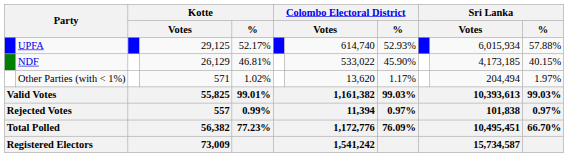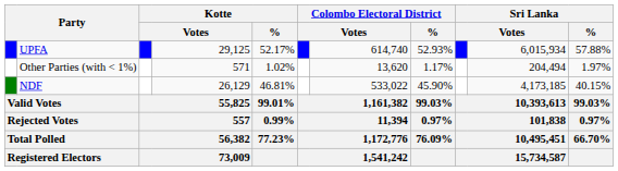 <table class="wikitable">
 <tr>
 <th colspan="2" width="144px"rowspan="2">Party</th>
 <th colspan="3" width="216px">Kotte</th>
 <th colspan="3" width="216px"><a href='#'>Colombo Electoral District</a></th>
 <th colspan="3" width="216px">Sri Lanka</th>
 </tr>
 <tr>
 <th colspan="2" width="144px">Votes</th>
 <th>%</th>
 <th colspan="2" width="144px">Votes</th>
 <th>%</th>
 <th colspan="2" width="144px">Votes</th>
 <th>%</th>
 </tr>
 <tr>
 <td style="background-color:blue;" width="10px"></td>
 <td style="text-align:left;"><a href='#'>UPFA</a></td>
 <td style="background-color:blue;" width="10px"></td>
 <td style="text-align:right;">29,125</td>
 <td style="text-align:right;">52.17%</td>
 <td style="background-color:blue;" width="10px"></td>
 <td style="text-align:right;">614,740</td>
 <td style="text-align:right;">52.93%</td>
 <td style="background-color:blue;" width="10px"></td>
 <td style="text-align:right;">6,015,934</td>
 <td style="text-align:right;">57.88%</td>
 </tr>
 <tr>
+<td style="background-color:white;" width="10px"></td>
+<td style="text-align:left;">Other Parties (with < 1%)</td>
+<td style="background-color:white;" width="10px"></td>
+<td style="text-align:right;">571</td>
+<td style="text-align:right;">1.02%</td>
+<td style="background-color:white;" width="10px"></td>
+<td style="text-align:right;">13,620</td>
+<td style="text-align:right;">1.17%</td>
+<td style="background-color:white;" width="10px"></td>
+<td style="text-align:right;">204,494</td>
+<td style="text-align:right;">1.97%</td>
+</tr>
+<tr>
 <td style="background-color:green;" width="10px"></td>
 <td style="text-align:left;"><a href='#'>NDF</a></td>
 <td style="background-color:white;" width="10px"></td>
 <td style="text-align:right;">26,129</td>
 <td style="text-align:right;">46.81%</td>
 <td style="background-color:white;" width="10px"></td>
 <td style="text-align:right;">533,022</td>
 <td style="text-align:right;">45.90%</td>
 <td style="background-color:white;" width="10px"></td>
 <td style="text-align:right;">4,173,185</td>
 <td style="text-align:right;">40.15%</td>
-</tr>
-<tr>
-<td style="background-color:white;" width="10px"></td>
-<td style="text-align:left;">Other Parties (with < 1%)</td>
-<td style="background-color:white;" width="10px"></td>
-<td style="text-align:right;">571</td>
-<td style="text-align:right;">1.02%</td>
-<td style="background-color:white;" width="10px"></td>
-<td style="text-align:right;">13,620</td>
-<td style="text-align:right;">1.17%</td>
-<td style="background-color:white;" width="10px"></td>
-<td style="text-align:right;">204,494</td>
-<td style="text-align:right;">1.97%</td>
 </tr>
 <tr>
 <th colspan="2" width="144px"style="text-align:left;">Valid Votes</th>
 <th style="text-align:right;"colspan="2" width="144px">55,825</th>
 <th style="text-align:right;">99.01%</th>
 <th style="text-align:right;"colspan="2" width="144px">1,161,382</th>
 <th style="text-align:right;">99.03%</th>
 <th style="text-align:right;"colspan="2" width="144px">10,393,613</th>
 <th style="text-align:right;">99.03%</th>
 </tr>
 <tr>
 <th colspan="2" width="144px"style="text-align:left;">Rejected Votes</th>
 <th style="text-align:right;"colspan="2" width="144px">557</th>
 <th style="text-align:right;">0.99%</th>
 <th style="text-align:right;"colspan="2" width="144px">11,394</th>
 <th style="text-align:right;">0.97%</th>
 <th style="text-align:right;"colspan="2" width="144px">101,838</th>
 <th style="text-align:right;">0.97%</th>
 </tr>
 <tr>
 <th colspan="2" width="144px"style="text-align:left;">Total Polled</th>
 <th style="text-align:right;"colspan="2" width="144px">56,382</th>
 <th style="text-align:right;">77.23%</th>
 <th style="text-align:right;"colspan="2" width="144px">1,172,776</th>
 <th style="text-align:right;">76.09%</th>
 <th style="text-align:right;"colspan="2" width="144px">10,495,451</th>
 <th style="text-align:right;">66.70%</th>
 </tr>
 <tr>
 <th colspan="2" width="144px"style="text-align:left;">Registered Electors</th>
 <th style="text-align:right;"colspan="2" width="144px">73,009</th>
 <th></th>
 <th style="text-align:right;"colspan="2" width="144px">1,541,242</th>
 <th></th>
 <th style="text-align:right;"colspan="2" width="144px">15,734,587</th>
 <th></th>
 </tr>
 </table>
